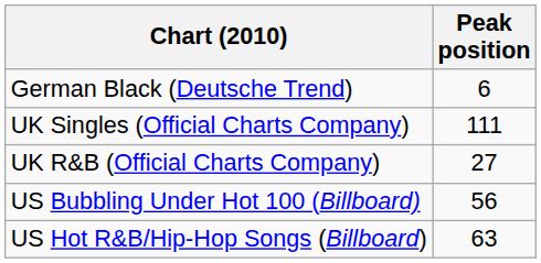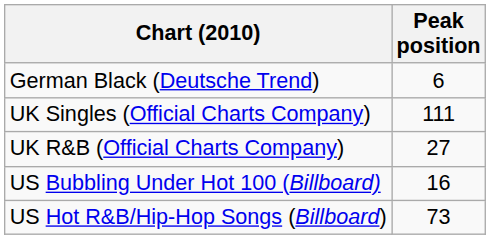 <table class="wikitable sortable">
 <tr>
 <th>Chart (2010)</th>
 <th>Peak<br>position</th>
 </tr>
 <tr>
 <td>German Black (<a href='#'>Deutsche Trend</a>)</td>
 <td style="text-align:center;">6</td>
 </tr>
 <tr>
 <td>UK Singles (<a href='#'>Official Charts Company</a>)</td>
 <td align="center">111</td>
 </tr>
 <tr>
 <td>UK R&B (<a href='#'>Official Charts Company</a>)</td>
 <td style="text-align:center;">27</td>
 </tr>
 <tr>
 <td>US <a href='#'>Bubbling Under Hot 100 (<em>Billboard)</em></a></td>
-<td align="center">56</td>
+<td align="center">16</td>
 </tr>
 <tr>
 <td>US <a href='#'>Hot R&B/Hip-Hop Songs</a> (<em><a href='#'>Billboard</a></em>)</td>
-<td style="text-align:center;">63</td>
+<td style="text-align:center;">73</td>
 </tr>
 </table>
